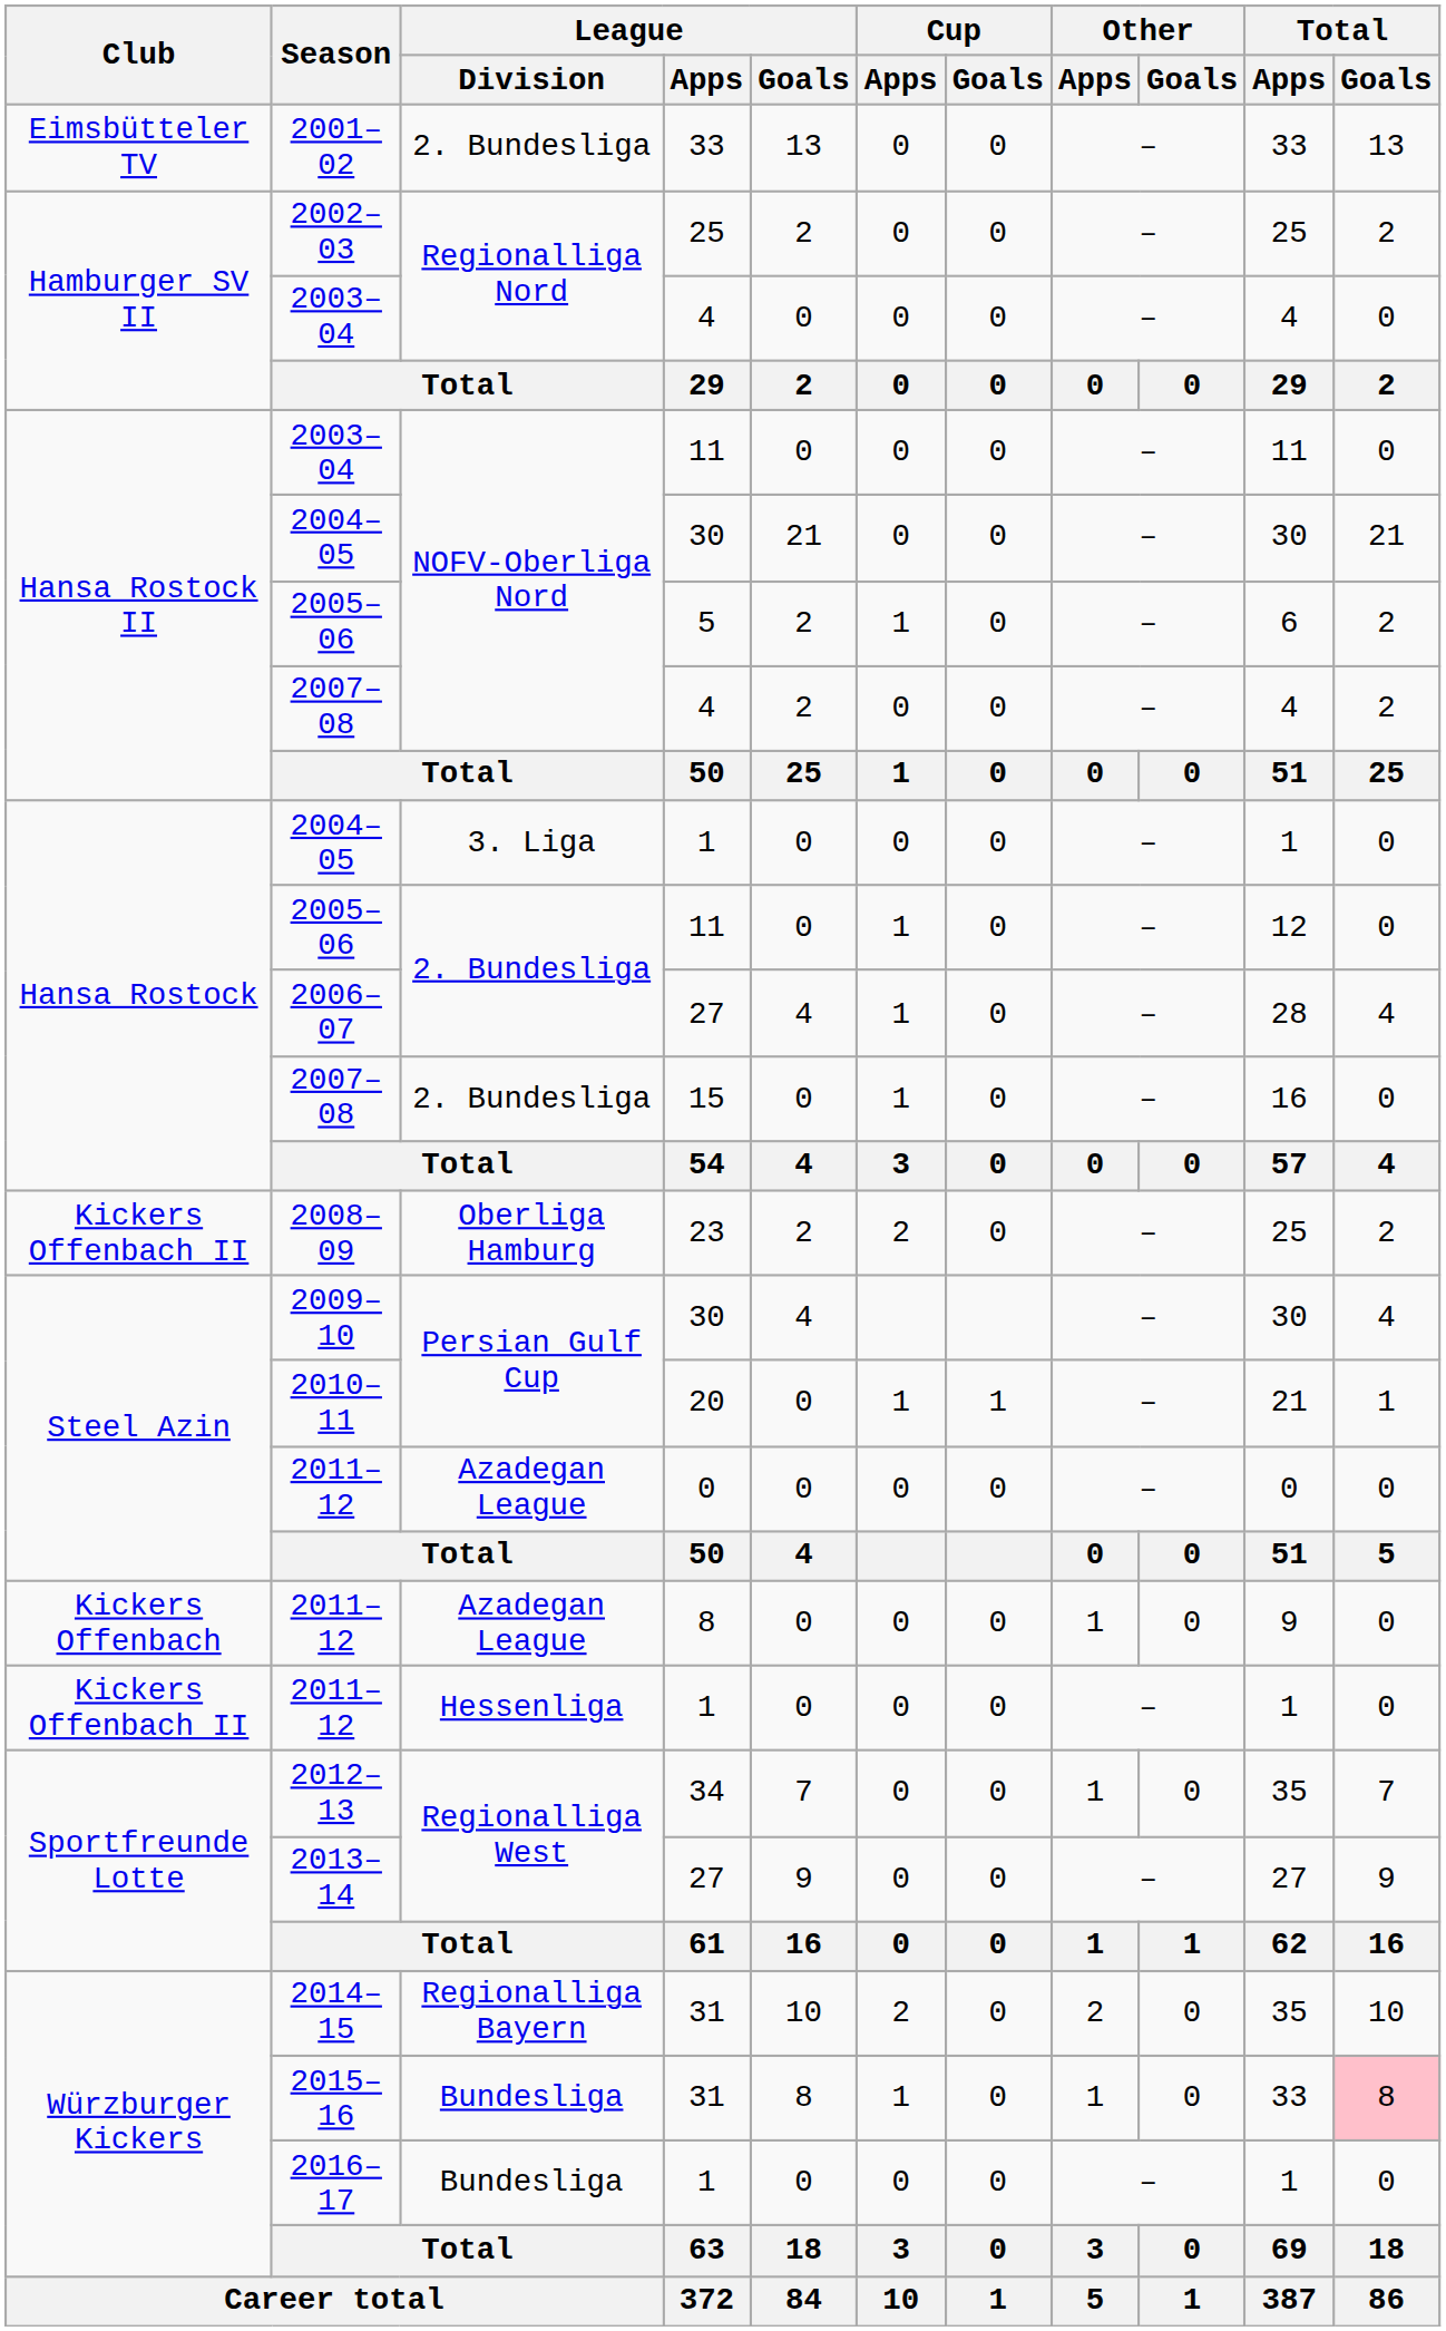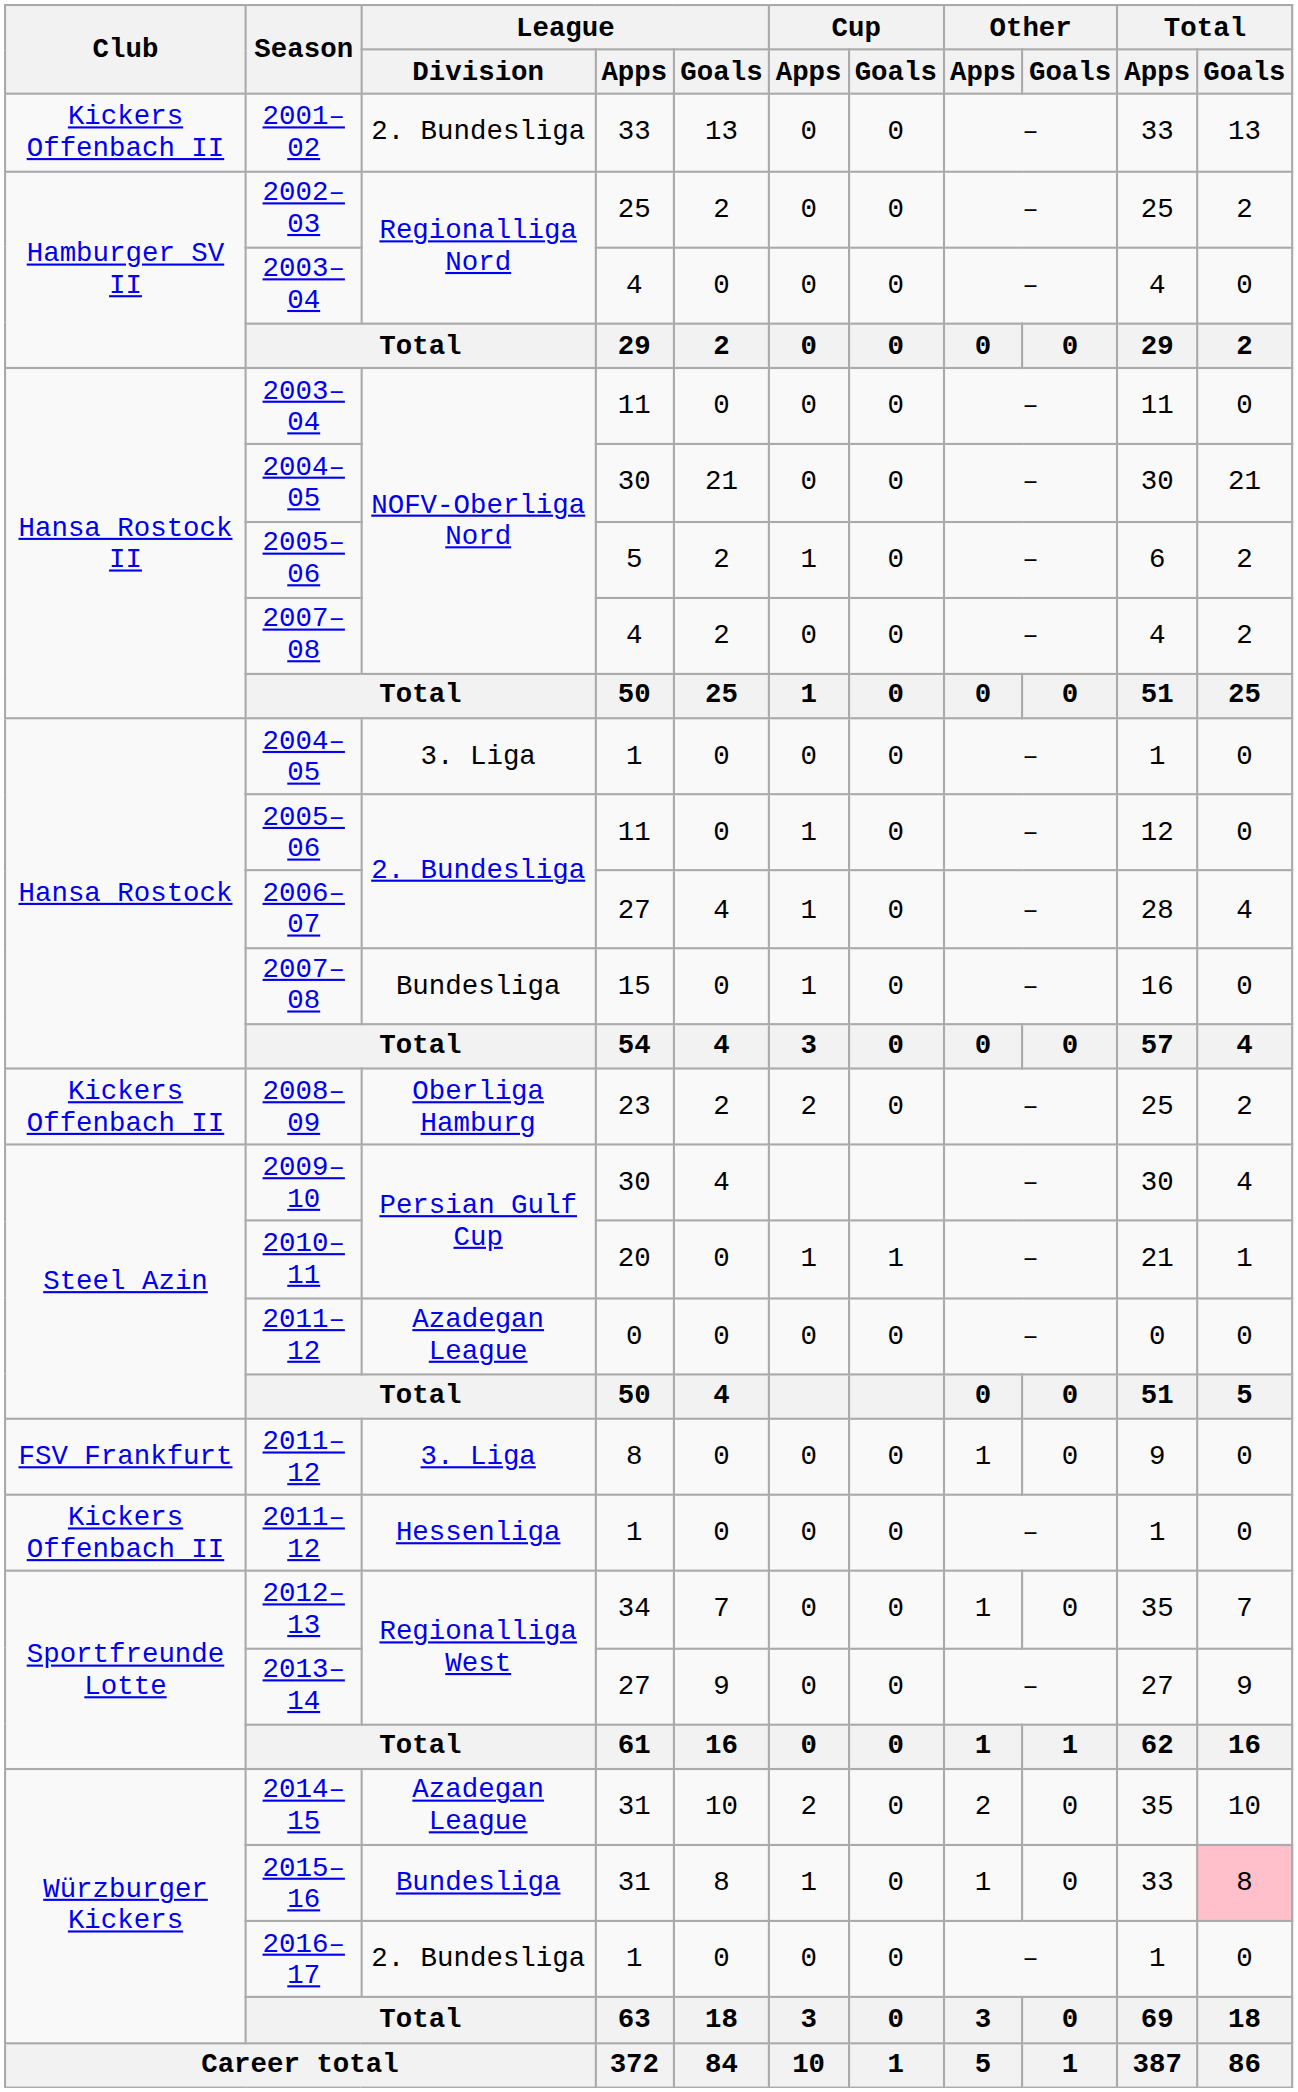 <table class="wikitable" style="text-align:center">
 <tr>
 <th rowspan="2">Club</th>
 <th rowspan="2">Season</th>
 <th colspan="3">League</th>
 <th colspan="2">Cup</th>
 <th colspan="2">Other</th>
 <th colspan="2">Total</th>
 </tr>
 <tr>
 <th>Division</th>
 <th>Apps</th>
 <th>Goals</th>
 <th>Apps</th>
 <th>Goals</th>
 <th>Apps</th>
 <th>Goals</th>
 <th>Apps</th>
 <th>Goals</th>
 </tr>
 <tr>
-<td><a href='#'>Eimsbütteler TV</a></td>
+<td><a href='#'>Kickers Offenbach II</a></td>
 <td><a href='#'>2001–02</a></td>
 <td>2. Bundesliga</td>
 <td>33</td>
 <td>13</td>
 <td>0</td>
 <td>0</td>
 <td colspan="2">–</td>
 <td>33</td>
 <td>13</td>
 </tr>
 <tr>
 <td rowspan="3"><a href='#'>Hamburger SV II</a></td>
 <td><a href='#'>2002–03</a></td>
 <td rowspan="2"><a href='#'>Regionalliga Nord</a></td>
 <td>25</td>
 <td>2</td>
 <td>0</td>
 <td>0</td>
 <td colspan="2">–</td>
 <td>25</td>
 <td>2</td>
 </tr>
 <tr>
 <td><a href='#'>2003–04</a></td>
 <td>4</td>
 <td>0</td>
 <td>0</td>
 <td>0</td>
 <td colspan="2">–</td>
 <td>4</td>
 <td>0</td>
 </tr>
 <tr>
 <th colspan="2">Total</th>
 <th>29</th>
 <th>2</th>
 <th>0</th>
 <th>0</th>
 <th>0</th>
 <th>0</th>
 <th>29</th>
 <th>2</th>
 </tr>
 <tr>
 <td rowspan="5"><a href='#'>Hansa Rostock II</a></td>
 <td><a href='#'>2003–04</a></td>
 <td rowspan="4"><a href='#'>NOFV-Oberliga Nord</a></td>
 <td>11</td>
 <td>0</td>
 <td>0</td>
 <td>0</td>
 <td colspan="2">–</td>
 <td>11</td>
 <td>0</td>
 </tr>
 <tr>
 <td><a href='#'>2004–05</a></td>
 <td>30</td>
 <td>21</td>
 <td>0</td>
 <td>0</td>
 <td colspan="2">–</td>
 <td>30</td>
 <td>21</td>
 </tr>
 <tr>
 <td><a href='#'>2005–06</a></td>
 <td>5</td>
 <td>2</td>
 <td>1</td>
 <td>0</td>
 <td colspan="2">–</td>
 <td>6</td>
 <td>2</td>
 </tr>
 <tr>
 <td><a href='#'>2007–08</a></td>
 <td>4</td>
 <td>2</td>
 <td>0</td>
 <td>0</td>
 <td colspan="2">–</td>
 <td>4</td>
 <td>2</td>
 </tr>
 <tr>
 <th colspan="2">Total</th>
 <th>50</th>
 <th>25</th>
 <th>1</th>
 <th>0</th>
 <th>0</th>
 <th>0</th>
 <th>51</th>
 <th>25</th>
 </tr>
 <tr>
 <td rowspan="5"><a href='#'>Hansa Rostock</a></td>
 <td><a href='#'>2004–05</a></td>
 <td>3. Liga</td>
 <td>1</td>
 <td>0</td>
 <td>0</td>
 <td>0</td>
 <td colspan="2">–</td>
 <td>1</td>
 <td>0</td>
 </tr>
 <tr>
 <td><a href='#'>2005–06</a></td>
 <td rowspan="2"><a href='#'>2. Bundesliga</a></td>
 <td>11</td>
 <td>0</td>
 <td>1</td>
 <td>0</td>
 <td colspan="2">–</td>
 <td>12</td>
 <td>0</td>
 </tr>
 <tr>
 <td><a href='#'>2006–07</a></td>
 <td>27</td>
 <td>4</td>
 <td>1</td>
 <td>0</td>
 <td colspan="2">–</td>
 <td>28</td>
 <td>4</td>
 </tr>
 <tr>
 <td><a href='#'>2007–08</a></td>
-<td>2. Bundesliga</td>
+<td>Bundesliga</td>
 <td>15</td>
 <td>0</td>
 <td>1</td>
 <td>0</td>
 <td colspan="2">–</td>
 <td>16</td>
 <td>0</td>
 </tr>
 <tr>
 <th colspan="2">Total</th>
 <th>54</th>
 <th>4</th>
 <th>3</th>
 <th>0</th>
 <th>0</th>
 <th>0</th>
 <th>57</th>
 <th>4</th>
 </tr>
 <tr>
 <td><a href='#'>Kickers Offenbach II</a></td>
 <td><a href='#'>2008–09</a></td>
 <td><a href='#'>Oberliga Hamburg</a></td>
 <td>23</td>
 <td>2</td>
 <td>2</td>
 <td>0</td>
 <td colspan="2">–</td>
 <td>25</td>
 <td>2</td>
 </tr>
 <tr>
 <td rowspan="4"><a href='#'>Steel Azin</a></td>
 <td><a href='#'>2009–10</a></td>
 <td rowspan="2"><a href='#'>Persian Gulf Cup</a></td>
 <td>30</td>
 <td>4</td>
 <td></td>
 <td></td>
 <td colspan="2">–</td>
 <td>30</td>
 <td>4</td>
 </tr>
 <tr>
 <td><a href='#'>2010–11</a></td>
 <td>20</td>
 <td>0</td>
 <td>1</td>
 <td>1</td>
 <td colspan="2">–</td>
 <td>21</td>
 <td>1</td>
 </tr>
 <tr>
 <td><a href='#'>2011–12</a></td>
 <td><a href='#'>Azadegan League</a></td>
 <td>0</td>
 <td>0</td>
 <td>0</td>
 <td>0</td>
 <td colspan="2">–</td>
 <td>0</td>
 <td>0</td>
 </tr>
 <tr>
 <th colspan="2">Total</th>
 <th>50</th>
 <th>4</th>
 <th></th>
 <th></th>
 <th>0</th>
 <th>0</th>
 <th>51</th>
 <th>5</th>
 </tr>
 <tr>
-<td><a href='#'>Kickers Offenbach</a></td>
+<td><a href='#'>FSV Frankfurt</a></td>
 <td><a href='#'>2011–12</a></td>
-<td><a href='#'>Azadegan League</a></td>
+<td><a href='#'>3. Liga</a></td>
 <td>8</td>
 <td>0</td>
 <td>0</td>
 <td>0</td>
 <td>1</td>
 <td>0</td>
 <td>9</td>
 <td>0</td>
 </tr>
 <tr>
 <td><a href='#'>Kickers Offenbach II</a></td>
 <td><a href='#'>2011–12</a></td>
 <td><a href='#'>Hessenliga</a></td>
 <td>1</td>
 <td>0</td>
 <td>0</td>
 <td>0</td>
 <td colspan="2">–</td>
 <td>1</td>
 <td>0</td>
 </tr>
 <tr>
 <td rowspan="3"><a href='#'>Sportfreunde Lotte</a></td>
 <td><a href='#'>2012–13</a></td>
 <td rowspan="2"><a href='#'>Regionalliga West</a></td>
 <td>34</td>
 <td>7</td>
 <td>0</td>
 <td>0</td>
 <td>1</td>
 <td>0</td>
 <td>35</td>
 <td>7</td>
 </tr>
 <tr>
 <td><a href='#'>2013–14</a></td>
 <td>27</td>
 <td>9</td>
 <td>0</td>
 <td>0</td>
 <td colspan="2">–</td>
 <td>27</td>
 <td>9</td>
 </tr>
 <tr>
 <th colspan="2">Total</th>
 <th>61</th>
 <th>16</th>
 <th>0</th>
 <th>0</th>
 <th>1</th>
 <th>1</th>
 <th>62</th>
 <th>16</th>
 </tr>
 <tr>
 <td rowspan="4"><a href='#'>Würzburger Kickers</a></td>
 <td><a href='#'>2014–15</a></td>
-<td><a href='#'>Regionalliga Bayern</a></td>
+<td><a href='#'>Azadegan League</a></td>
 <td>31</td>
 <td>10</td>
 <td>2</td>
 <td>0</td>
 <td>2</td>
 <td>0</td>
 <td>35</td>
 <td>10</td>
 </tr>
 <tr>
 <td><a href='#'>2015–16</a></td>
 <td><a href='#'>Bundesliga</a></td>
 <td>31</td>
 <td>8</td>
 <td>1</td>
 <td>0</td>
 <td>1</td>
 <td>0</td>
 <td>33</td>
 <td style="background: pink;">8</td>
 </tr>
 <tr>
 <td><a href='#'>2016–17</a></td>
-<td>Bundesliga</td>
+<td>2. Bundesliga</td>
 <td>1</td>
 <td>0</td>
 <td>0</td>
 <td>0</td>
 <td colspan="2">–</td>
 <td>1</td>
 <td>0</td>
 </tr>
 <tr>
 <th colspan="2">Total</th>
 <th>63</th>
 <th>18</th>
 <th>3</th>
 <th>0</th>
 <th>3</th>
 <th>0</th>
 <th>69</th>
 <th>18</th>
 </tr>
 <tr>
 <th colspan="3">Career total</th>
 <th>372</th>
 <th>84</th>
 <th>10</th>
 <th>1</th>
 <th>5</th>
 <th>1</th>
 <th>387</th>
 <th>86</th>
 </tr>
 </table>
